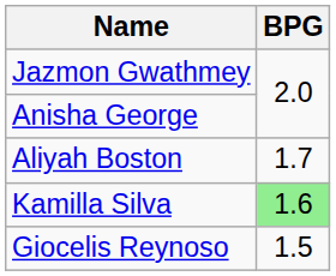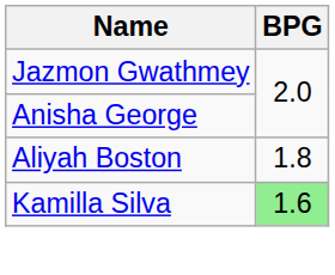 <table class=wikitable>
 <tr>
 <th>Name</th>
 <th>BPG</th>
 </tr>
 <tr>
 <td> <a href='#'>Jazmon Gwathmey</a></td>
 <td align=center rowspan=2>2.0</td>
 </tr>
 <tr>
 <td> <a href='#'>Anisha George</a></td>
 </tr>
 <tr>
 <td> <a href='#'>Aliyah Boston</a></td>
-<td align=center>1.7</td>
+<td align=center>1.8</td>
 </tr>
 <tr>
 <td> <a href='#'>Kamilla Silva</a></td>
 <td align=center style="background: lightgreen;">1.6</td>
 </tr>
-<tr>
-<td> <a href='#'>Giocelis Reynoso</a></td>
-<td align=center>1.5</td>
-</tr>
 </table>
